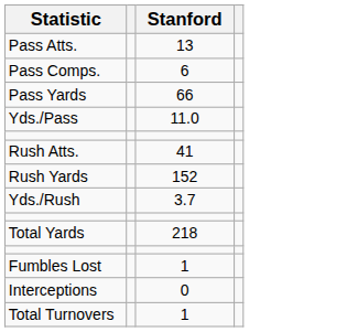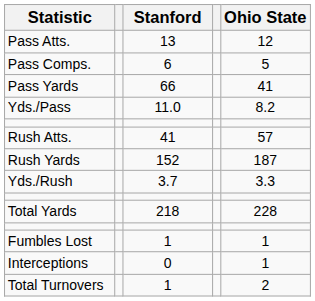 <table class="wikitable">
 <tr>
 <th scope="col" align="left" width="100px">Statistic</th>
 <th></th>
 <th scope="col" text-align="center" width="80px">Stanford</th>
 <th></th>
+<th scope="col" text-align="center" width="80px">Ohio State</th>
 </tr>
 <tr>
 <td style="font-size:85%;">Pass Atts.</td>
 <td></td>
 <td style="text-align: center; font-size:85%;">13</td>
 <td></td>
+<td style="text-align: center; font-size:85%;">12</td>
 </tr>
 <tr>
 <td style="font-size:85%;">Pass Comps.</td>
 <td></td>
 <td style="text-align: center; font-size:85%;">6</td>
 <td></td>
+<td style="text-align: center; font-size:85%;">5</td>
 </tr>
 <tr>
 <td style="font-size:85%;">Pass Yards</td>
 <td></td>
 <td style="text-align: center; font-size:85%;">66</td>
 <td></td>
+<td style="text-align: center; font-size:85%;">41</td>
 </tr>
 <tr>
 <td style="font-size:85%;">Yds./Pass</td>
 <td></td>
 <td style="text-align: center; font-size:85%;">11.0</td>
 <td></td>
+<td style="text-align: center; font-size:85%;">8.2</td>
 </tr>
 <tr>
+<td></td>
 <td></td>
 <td></td>
 <td></td>
 <td></td>
 </tr>
 <tr>
 <td style="font-size:85%;">Rush Atts.</td>
 <td></td>
 <td style="text-align: center; font-size:85%;">41</td>
 <td></td>
+<td style="text-align: center; font-size:85%;">57</td>
 </tr>
 <tr>
 <td style="font-size:85%;">Rush Yards</td>
 <td></td>
 <td style="text-align: center; font-size:85%;">152</td>
 <td></td>
+<td style="text-align: center; font-size:85%;">187</td>
 </tr>
 <tr>
 <td style="font-size:85%;">Yds./Rush</td>
 <td></td>
 <td style="text-align: center; font-size:85%;">3.7</td>
 <td></td>
+<td style="text-align: center; font-size:85%;">3.3</td>
 </tr>
 <tr>
+<td></td>
 <td></td>
 <td></td>
 <td></td>
 <td></td>
 </tr>
 <tr>
 <td style="font-size:85%;">Total Yards</td>
 <td></td>
 <td style="text-align: center; font-size:85%;">218</td>
 <td></td>
+<td style="text-align: center; font-size:85%;">228</td>
 </tr>
 <tr>
+<td></td>
 <td></td>
 <td></td>
 <td></td>
 <td></td>
 </tr>
 <tr>
 <td style="font-size:85%;">Fumbles Lost</td>
 <td></td>
 <td style="text-align: center; font-size:85%;">1</td>
 <td></td>
+<td style="text-align: center; font-size:85%;">1</td>
 </tr>
 <tr>
 <td style="font-size:85%;">Interceptions</td>
 <td></td>
 <td style="text-align: center; font-size:85%;">0</td>
 <td></td>
+<td style="text-align: center; font-size:85%;">1</td>
 </tr>
 <tr>
 <td style="font-size:85%;">Total Turnovers</td>
 <td></td>
 <td style="text-align: center; font-size:85%;">1</td>
 <td></td>
+<td style="text-align: center; font-size:85%;">2</td>
 </tr>
 </table>
